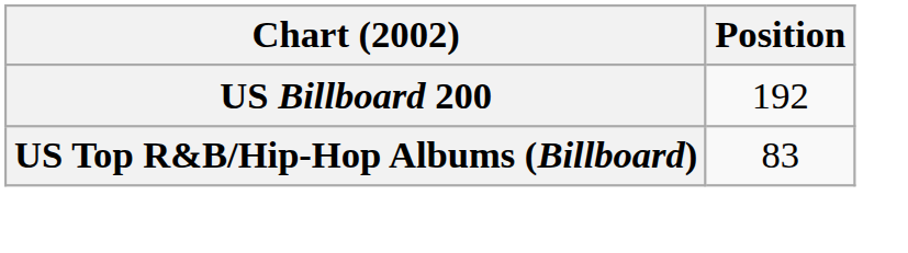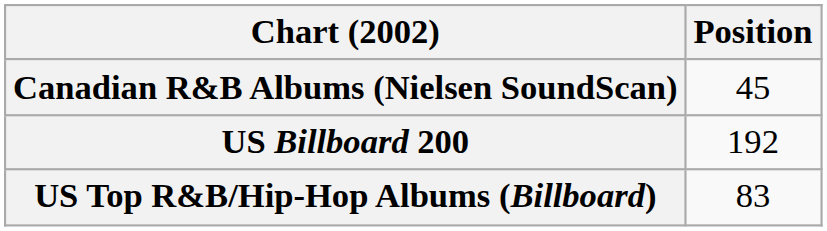 <table class="wikitable sortable plainrowheaders" style="text-align:center">
 <tr>
 <th scope="col">Chart (2002)</th>
 <th scope="col">Position</th>
+</tr>
+<tr>
+<th scope="row">Canadian R&B Albums (Nielsen SoundScan)</th>
+<td>45</td>
 </tr>
 <tr>
 <th scope="row">US <em>Billboard</em> 200</th>
 <td>192</td>
 </tr>
 <tr>
 <th scope="row">US Top R&B/Hip-Hop Albums (<em>Billboard</em>)</th>
 <td>83</td>
 </tr>
 </table>
